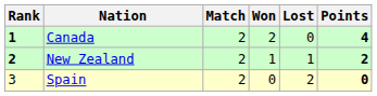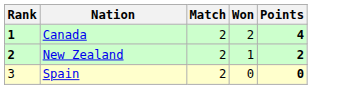 <table class="wikitable">
 <tr>
 <th width=20>Rank</th>
 <th width=150>Nation</th>
 <th width=20>Match</th>
 <th width=20>Won</th>
-<th width=20>Lost</th>
 <th width=20>Points</th>
 </tr>
 <tr style="text-align:right; background:#cfc;">
 <td align="left"><strong>1</strong></td>
 <td style="text-align:left;"> <a href='#'>Canada</a></td>
 <td>2</td>
 <td>2</td>
-<td>0</td>
 <td><strong>4</strong></td>
 </tr>
 <tr style="text-align:right; background:#cfc;">
 <td align="left"><strong>2</strong></td>
 <td style="text-align:left;"> <a href='#'>New Zealand</a></td>
 <td>2</td>
-<td>1</td>
 <td>1</td>
 <td><strong>2</strong></td>
 </tr>
 <tr style="text-align:right; background:#ffc;">
 <td align="left">3</td>
 <td style="text-align:left;"> <a href='#'>Spain</a></td>
 <td>2</td>
 <td>0</td>
-<td>2</td>
 <td><strong>0</strong></td>
 </tr>
 </table>
